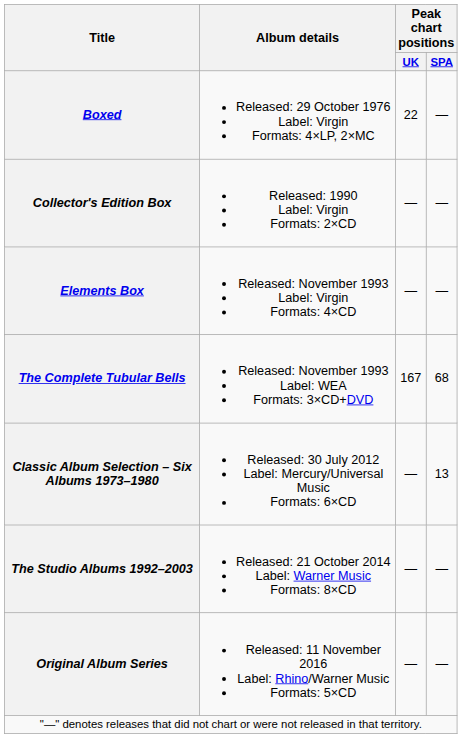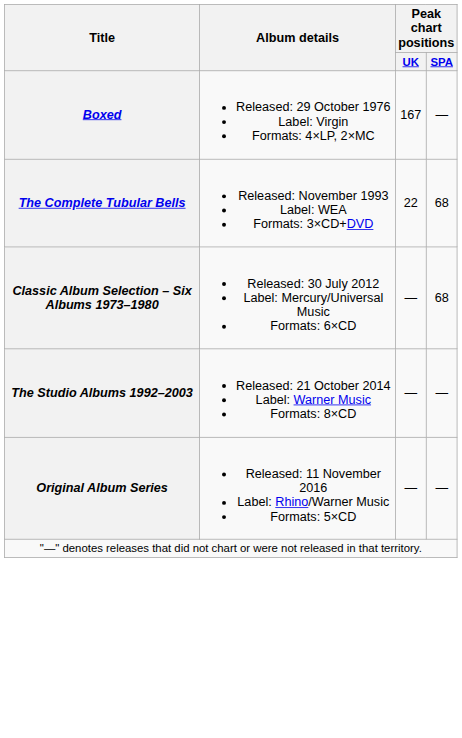 <table class="wikitable plainrowheaders" style="text-align:center;">
 <tr>
 <th rowspan="2" scope="col" style="width:15em;">Title</th>
 <th rowspan="2" scope="col" style="width:15em;">Album details</th>
 <th colspan="2">Peak chart positions</th>
 </tr>
 <tr>
 <th scope="col" style="width:2em;font-size:90%;"><a href='#'>UK</a><br></th>
 <th scope="col" style="width:2em;font-size:90%;"><a href='#'>SPA</a><br></th>
 </tr>
 <tr>
 <th scope="row"><em><a href='#'>Boxed</a></em></th>
 <td><br><ul><li>Released: 29 October 1976</li><li>Label: Virgin</li><li>Formats: 4×LP, 2×MC</li></ul></td>
-<td>22</td>
-<td>—</td>
-</tr>
-<tr>
-<th scope="row"><em>Collector's Edition Box</em></th>
-<td><br><ul><li>Released: 1990</li><li>Label: Virgin</li><li>Formats: 2×CD</li></ul></td>
-<td>—</td>
-<td>—</td>
-</tr>
-<tr>
-<th scope="row"><em><a href='#'>Elements Box</a></em></th>
-<td><br><ul><li>Released: November 1993</li><li>Label: Virgin</li><li>Formats: 4×CD</li></ul></td>
-<td>—</td>
+<td>167</td>
 <td>—</td>
 </tr>
 <tr>
 <th scope="row"><em><a href='#'>The Complete Tubular Bells</a></em></th>
 <td><br><ul><li>Released: November 1993</li><li>Label: WEA</li><li>Formats: 3×CD+<a href='#'>DVD</a></li></ul></td>
-<td>167</td>
+<td>22</td>
 <td>68</td>
 </tr>
 <tr>
 <th scope="row"><em>Classic Album Selection – Six Albums 1973–1980</em></th>
 <td><br><ul><li>Released: 30 July 2012</li><li>Label: Mercury/Universal Music</li><li>Formats: 6×CD</li></ul></td>
 <td>—</td>
-<td>13</td>
+<td>68</td>
 </tr>
 <tr>
 <th scope="row"><em>The Studio Albums 1992–2003</em></th>
 <td><br><ul><li>Released: 21 October 2014</li><li>Label: <a href='#'>Warner Music</a></li><li>Formats: 8×CD</li></ul></td>
 <td>—</td>
 <td>—</td>
 </tr>
 <tr>
 <th scope="row"><em>Original Album Series</em></th>
 <td><br><ul><li>Released: 11 November 2016</li><li>Label: <a href='#'>Rhino</a>/Warner Music</li><li>Formats: 5×CD</li></ul></td>
 <td>—</td>
 <td>—</td>
 </tr>
 <tr>
 <td colspan="4" style="font-size:90%">"—" denotes releases that did not chart or were not released in that territory.</td>
 </tr>
 </table>
